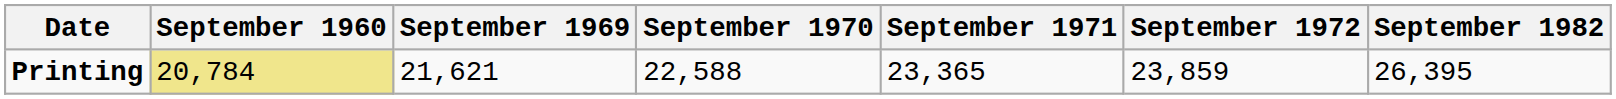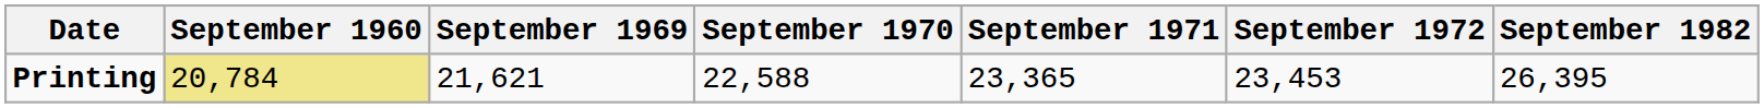 <table class="wikitable">
 <tr>
 <th>Date</th>
 <th>September 1960</th>
 <th>September 1969</th>
 <th>September 1970</th>
 <th>September 1971</th>
 <th>September 1972</th>
 <th>September 1982</th>
 </tr>
 <tr>
 <td><strong>Printing</strong></td>
 <td style="background: khaki;">20,784</td>
 <td>21,621</td>
 <td>22,588</td>
 <td>23,365</td>
-<td>23,859</td>
+<td>23,453</td>
 <td>26,395</td>
 </tr>
 </table>
